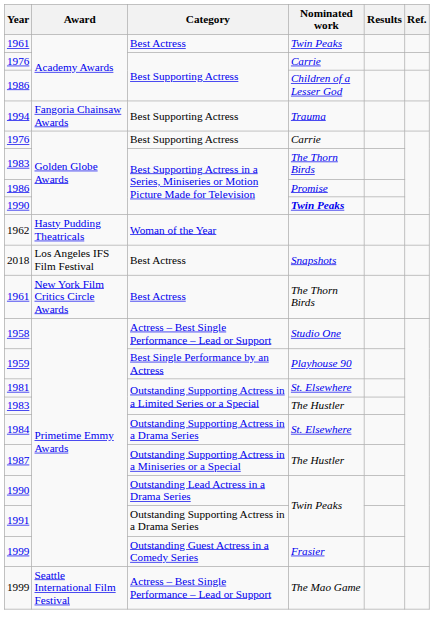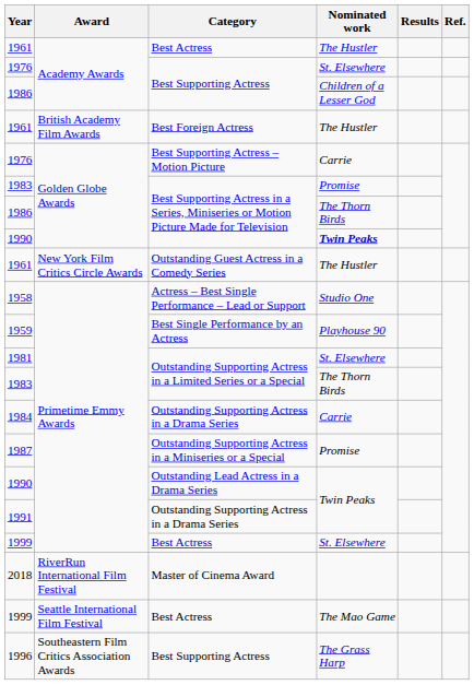 <table class="wikitable">
 <tr>
 <th>Year</th>
 <th>Award</th>
 <th>Category</th>
 <th>Nominated work</th>
 <th>Results</th>
 <th>Ref.</th>
 </tr>
 <tr>
 <td><a href='#'>1961</a></td>
 <td rowspan="3"><a href='#'>Academy Awards</a></td>
 <td><a href='#'>Best Actress</a></td>
-<td><em><a href='#'>Twin Peaks</a></em></td>
+<td><em><a href='#'>The Hustler</a></em></td>
 <td></td>
 <td align="center"></td>
 </tr>
 <tr>
 <td><a href='#'>1976</a></td>
 <td rowspan="2"><a href='#'>Best Supporting Actress</a></td>
-<td><em><a href='#'>Carrie</a></em></td>
+<td><em><a href='#'>St. Elsewhere</a></em></td>
 <td></td>
 <td align="center"></td>
 </tr>
 <tr>
 <td><a href='#'>1986</a></td>
 <td><em><a href='#'>Children of a Lesser God</a></em></td>
 <td></td>
 <td align="center"></td>
 </tr>
 <tr>
-<td><a href='#'>1994</a></td>
-<td><a href='#'>Fangoria Chainsaw Awards</a></td>
-<td>Best Supporting Actress</td>
-<td><em><a href='#'>Trauma</a></em></td>
+<td><a href='#'>1961</a></td>
+<td><a href='#'>British Academy Film Awards</a></td>
+<td><a href='#'>Best Foreign Actress</a></td>
+<td><em>The Hustler</em></td>
 <td></td>
 <td align="center"></td>
 </tr>
 <tr>
 <td><a href='#'>1976</a></td>
 <td rowspan="4"><a href='#'>Golden Globe Awards</a></td>
-<td>Best Supporting Actress</td>
+<td><a href='#'>Best Supporting Actress – Motion Picture</a></td>
 <td><em>Carrie</em></td>
 <td></td>
 <td align="center" rowspan="4"></td>
 </tr>
 <tr>
 <td><a href='#'>1983</a></td>
 <td rowspan="3"><a href='#'>Best Supporting Actress in a Series, Miniseries or Motion Picture Made for Television</a></td>
-<td><em><a href='#'>The Thorn Birds</a></em></td>
+<td><em><a href='#'>Promise</a></em></td>
 <td></td>
 </tr>
 <tr>
 <td><a href='#'>1986</a></td>
-<td><em><a href='#'>Promise</a></em></td>
+<td><em><a href='#'>The Thorn Birds</a></em></td>
 <td></td>
 </tr>
 <tr>
 <td><a href='#'>1990</a></td>
 <td><strong><em><a href='#'>Twin Peaks</a></em></strong></td>
 <td></td>
 </tr>
 <tr>
-<td>1962</td>
-<td><a href='#'>Hasty Pudding Theatricals</a></td>
-<td><a href='#'>Woman of the Year</a></td>
-<td></td>
-<td></td>
-<td align="center"></td>
-</tr>
-<tr>
-<td>2018</td>
-<td>Los Angeles IFS Film Festival</td>
-<td>Best Actress</td>
-<td><em><a href='#'>Snapshots</a></em></td>
-<td></td>
-<td align="center"></td>
-</tr>
-<tr>
 <td><a href='#'>1961</a></td>
 <td><a href='#'>New York Film Critics Circle Awards</a></td>
-<td><a href='#'>Best Actress</a></td>
-<td><em>The Thorn Birds</em></td>
+<td><a href='#'>Outstanding Guest Actress in a Comedy Series</a></td>
+<td><em>The Hustler</em></td>
 <td></td>
 <td align="center"></td>
 </tr>
 <tr>
 <td><a href='#'>1958</a></td>
 <td rowspan="9"><a href='#'>Primetime Emmy Awards</a></td>
 <td><a href='#'>Actress – Best Single Performance – Lead or Support</a></td>
 <td><em><a href='#'>Studio One</a></em> </td>
 <td></td>
 <td align="center" rowspan="9"></td>
 </tr>
 <tr>
 <td><a href='#'>1959</a></td>
 <td><a href='#'>Best Single Performance by an Actress</a></td>
 <td><em><a href='#'>Playhouse 90</a></em> </td>
 <td></td>
 </tr>
 <tr>
 <td><a href='#'>1981</a></td>
 <td rowspan="2"><a href='#'>Outstanding Supporting Actress in a Limited Series or a Special</a></td>
 <td><em><a href='#'>St. Elsewhere</a></em></td>
 <td></td>
 </tr>
 <tr>
 <td><a href='#'>1983</a></td>
-<td><em>The Hustler</em></td>
+<td><em>The Thorn Birds</em></td>
 <td></td>
 </tr>
 <tr>
 <td><a href='#'>1984</a></td>
 <td><a href='#'>Outstanding Supporting Actress in a Drama Series</a></td>
-<td><em><a href='#'>St. Elsewhere</a></em></td>
+<td><em><a href='#'>Carrie</a></em></td>
 <td></td>
 </tr>
 <tr>
 <td><a href='#'>1987</a></td>
 <td><a href='#'>Outstanding Supporting Actress in a Miniseries or a Special</a></td>
-<td><em>The Hustler</em></td>
+<td><em>Promise</em></td>
 <td></td>
 </tr>
 <tr>
 <td><a href='#'>1990</a></td>
 <td><a href='#'>Outstanding Lead Actress in a Drama Series</a></td>
 <td rowspan="2"><em>Twin Peaks</em></td>
 <td></td>
 </tr>
 <tr>
 <td><a href='#'>1991</a></td>
 <td>Outstanding Supporting Actress in a Drama Series</td>
 <td></td>
 </tr>
 <tr>
 <td><a href='#'>1999</a></td>
-<td><a href='#'>Outstanding Guest Actress in a Comedy Series</a></td>
-<td><em><a href='#'>Frasier</a></em> </td>
+<td><a href='#'>Best Actress</a></td>
+<td><em><a href='#'>St. Elsewhere</a></em></td>
 <td></td>
+</tr>
+<tr>
+<td>2018</td>
+<td><a href='#'>RiverRun International Film Festival</a></td>
+<td>Master of Cinema Award</td>
+<td></td>
+<td></td>
+<td align="center"></td>
 </tr>
 <tr>
 <td>1999</td>
 <td><a href='#'>Seattle International Film Festival</a></td>
-<td><a href='#'>Actress – Best Single Performance – Lead or Support</a></td>
+<td>Best Actress</td>
 <td><em>The Mao Game</em></td>
 <td></td>
 <td align="center"></td>
 </tr>
+<tr>
+<td>1996</td>
+<td>Southeastern Film Critics Association Awards</td>
+<td>Best Supporting Actress</td>
+<td><em><a href='#'>The Grass Harp</a></em></td>
+<td></td>
+<td align="center"></td>
+</tr>
 </table>
